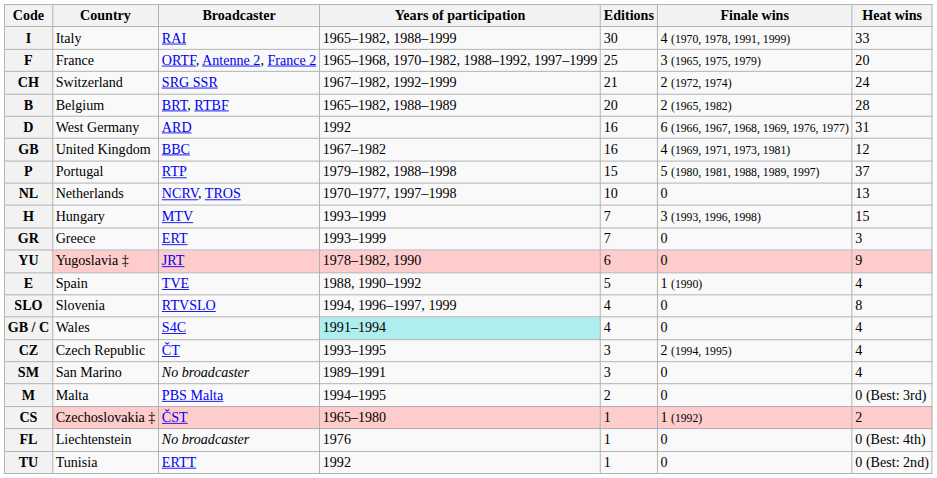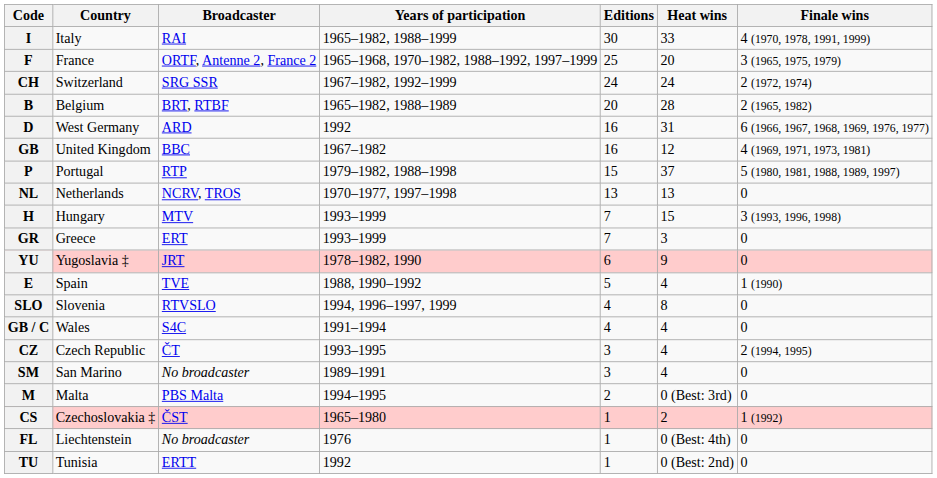 <table class="wikitable sortable">
 <tr>
 <th>Code</th>
 <th>Country</th>
 <th>Broadcaster</th>
 <th>Years of participation</th>
 <th>Editions</th>
+<th>Heat wins</th>
 <th>Finale wins</th>
-<th>Heat wins</th>
 </tr>
 <tr>
 <th>I</th>
 <td> Italy</td>
 <td><a href='#'>RAI</a></td>
 <td>1965–1982, 1988–1999</td>
 <td>30</td>
+<td>33</td>
 <td>4 <small>(1970, 1978, 1991, 1999)</small></td>
-<td>33</td>
 </tr>
 <tr>
 <th>F</th>
 <td> France</td>
 <td><a href='#'>ORTF</a>, <a href='#'>Antenne 2</a>, <a href='#'>France 2</a></td>
 <td>1965–1968, 1970–1982, 1988–1992, 1997–1999</td>
 <td>25</td>
+<td>20</td>
 <td>3 <small>(1965, 1975, 1979)</small></td>
-<td>20</td>
 </tr>
 <tr>
 <th>CH</th>
 <td> Switzerland</td>
 <td><a href='#'>SRG SSR</a></td>
 <td>1967–1982, 1992–1999</td>
-<td>21</td>
+<td>24</td>
+<td>24</td>
 <td>2 <small>(1972, 1974)</small></td>
-<td>24</td>
 </tr>
 <tr>
 <th>B</th>
 <td> Belgium</td>
 <td><a href='#'>BRT</a>, <a href='#'>RTBF</a></td>
 <td>1965–1982, 1988–1989</td>
 <td>20</td>
+<td>28</td>
 <td>2 <small>(1965, 1982)</small></td>
-<td>28</td>
 </tr>
 <tr>
 <th>D</th>
 <td> West Germany</td>
 <td><a href='#'>ARD</a></td>
 <td>1992</td>
 <td>16</td>
+<td>31</td>
 <td>6 <small>(1966, 1967, 1968, 1969, 1976, 1977)</small></td>
-<td>31</td>
 </tr>
 <tr>
 <th>GB</th>
 <td> United Kingdom</td>
 <td><a href='#'>BBC</a></td>
 <td>1967–1982</td>
 <td>16</td>
+<td>12</td>
 <td>4 <small>(1969, 1971, 1973, 1981)</small></td>
-<td>12</td>
 </tr>
 <tr>
 <th>P</th>
 <td> Portugal</td>
 <td><a href='#'>RTP</a></td>
 <td>1979–1982, 1988–1998</td>
 <td>15</td>
+<td>37</td>
 <td>5 <small>(1980, 1981, 1988, 1989, 1997)</small></td>
-<td>37</td>
 </tr>
 <tr>
 <th>NL</th>
 <td> Netherlands</td>
 <td><a href='#'>NCRV</a>, <a href='#'>TROS</a></td>
 <td>1970–1977, 1997–1998</td>
-<td>10</td>
+<td>13</td>
+<td>13</td>
 <td>0</td>
-<td>13</td>
 </tr>
 <tr>
 <th>H</th>
 <td> Hungary</td>
 <td><a href='#'>MTV</a></td>
 <td>1993–1999</td>
 <td>7</td>
+<td>15</td>
 <td>3 <small>(1993, 1996, 1998)</small></td>
-<td>15</td>
 </tr>
 <tr>
 <th>GR</th>
 <td> Greece</td>
 <td><a href='#'>ERT</a></td>
 <td>1993–1999</td>
 <td>7</td>
+<td>3</td>
 <td>0</td>
-<td>3</td>
 </tr>
 <tr bgcolor="#FFCCCC">
 <th>YU</th>
 <td> Yugoslavia ‡</td>
 <td><a href='#'>JRT</a></td>
 <td>1978–1982, 1990</td>
 <td>6</td>
+<td>9</td>
 <td>0</td>
-<td>9</td>
 </tr>
 <tr>
 <th>E</th>
 <td> Spain</td>
 <td><a href='#'>TVE</a></td>
 <td>1988, 1990–1992</td>
 <td>5</td>
+<td>4</td>
 <td>1 <small>(1990)</small></td>
-<td>4</td>
 </tr>
 <tr>
 <th>SLO</th>
 <td> Slovenia</td>
 <td><a href='#'>RTVSLO</a></td>
 <td>1994, 1996–1997, 1999</td>
 <td>4</td>
+<td>8</td>
 <td>0</td>
-<td>8</td>
 </tr>
 <tr>
 <th>GB / C</th>
 <td> Wales</td>
 <td><a href='#'>S4C</a></td>
-<td style="background: paleturquoise;">1991–1994</td>
+<td>1991–1994</td>
+<td>4</td>
 <td>4</td>
 <td>0</td>
-<td>4</td>
 </tr>
 <tr>
 <th>CZ</th>
 <td> Czech Republic</td>
 <td><a href='#'>ČT</a></td>
 <td>1993–1995</td>
 <td>3</td>
+<td>4</td>
 <td>2 <small>(1994, 1995)</small></td>
-<td>4</td>
 </tr>
 <tr>
 <th>SM</th>
 <td> San Marino</td>
 <td><em>No broadcaster</em></td>
 <td>1989–1991</td>
 <td>3</td>
+<td>4</td>
 <td>0</td>
-<td>4</td>
 </tr>
 <tr>
 <th>M</th>
 <td> Malta</td>
 <td><a href='#'>PBS Malta</a></td>
 <td>1994–1995</td>
 <td>2</td>
+<td>0 (Best: 3rd)</td>
 <td>0</td>
-<td>0 (Best: 3rd)</td>
 </tr>
 <tr bgcolor="#FFCCCC">
 <th>CS</th>
 <td> Czechoslovakia ‡</td>
 <td><a href='#'>ČST</a></td>
 <td>1965–1980</td>
 <td>1</td>
+<td>2</td>
 <td>1 <small>(1992)</small></td>
-<td>2</td>
 </tr>
 <tr>
 <th>FL</th>
 <td> Liechtenstein</td>
 <td><em>No broadcaster</em></td>
 <td>1976</td>
 <td>1</td>
+<td>0 (Best: 4th)</td>
 <td>0</td>
-<td>0 (Best: 4th)</td>
 </tr>
 <tr>
 <th>TU</th>
 <td> Tunisia</td>
 <td><a href='#'>ERTT</a></td>
 <td>1992</td>
 <td>1</td>
+<td>0 (Best: 2nd)</td>
 <td>0</td>
-<td>0 (Best: 2nd)</td>
 </tr>
 </table>
